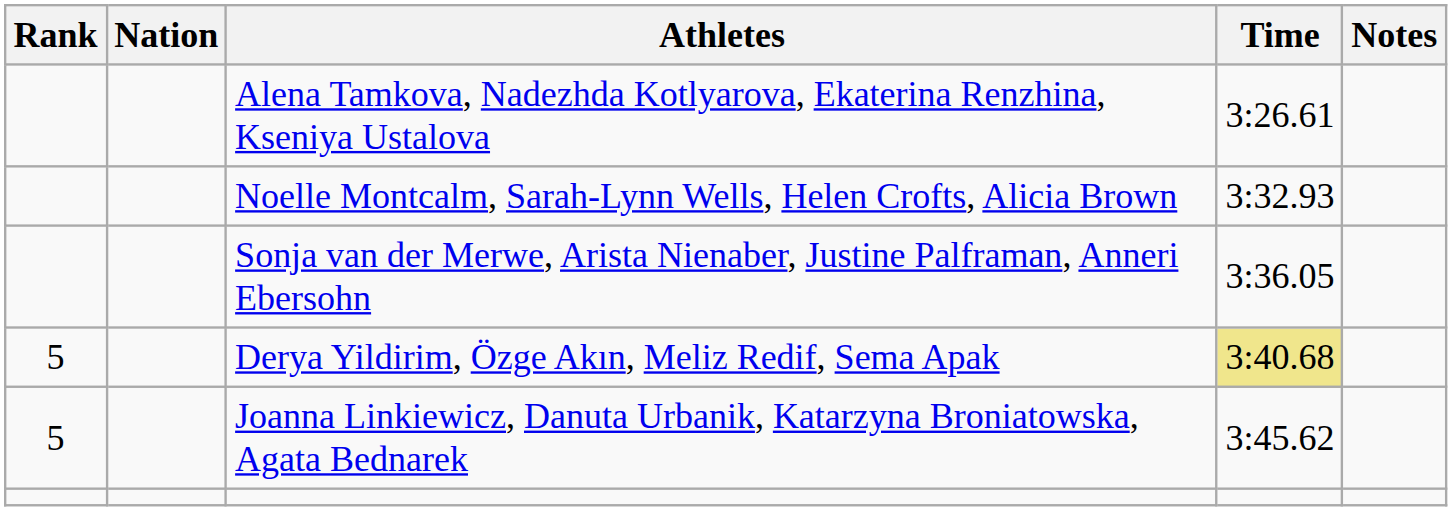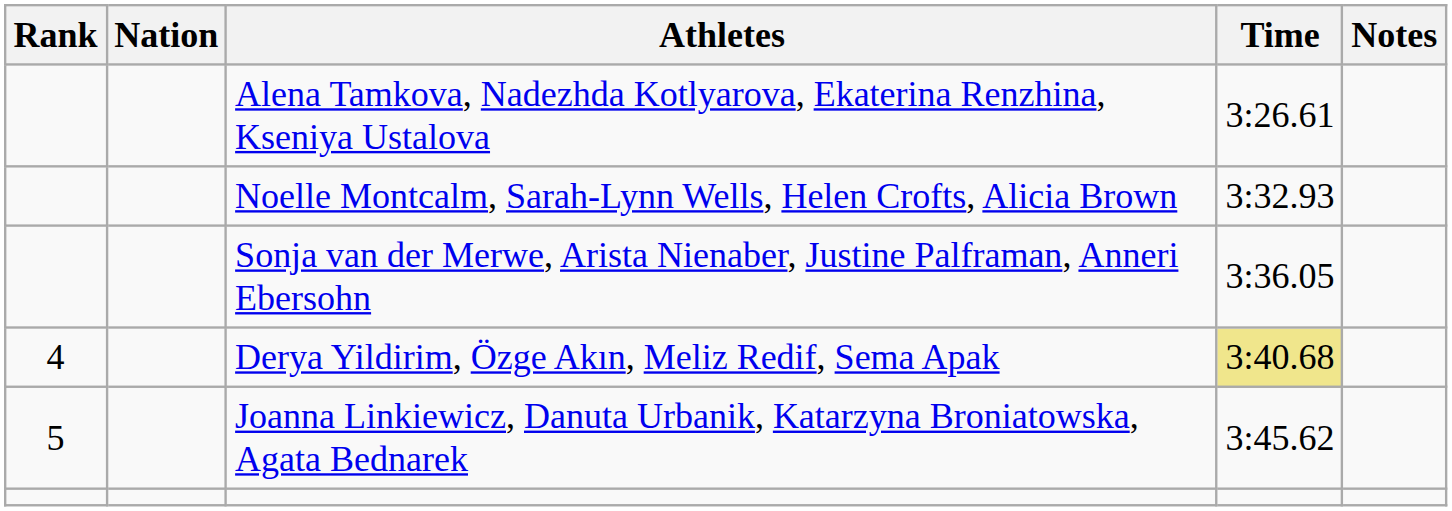 <table class="wikitable sortable" style="text-align:center;font-size:95%">
 <tr>
 <th>Rank</th>
 <th>Nation</th>
 <th>Athletes</th>
 <th>Time</th>
 <th>Notes</th>
 </tr>
 <tr>
 <td></td>
 <td align=left></td>
 <td align=left><a href='#'>Alena Tamkova</a>, <a href='#'>Nadezhda Kotlyarova</a>, <a href='#'>Ekaterina Renzhina</a>, <a href='#'>Kseniya Ustalova</a></td>
 <td>3:26.61</td>
 <td></td>
 </tr>
 <tr>
 <td></td>
 <td align=left></td>
 <td align=left><a href='#'>Noelle Montcalm</a>, <a href='#'>Sarah-Lynn Wells</a>, <a href='#'>Helen Crofts</a>, <a href='#'>Alicia Brown</a></td>
 <td>3:32.93</td>
 <td></td>
 </tr>
 <tr>
 <td></td>
 <td align=left></td>
 <td align=left><a href='#'>Sonja van der Merwe</a>, <a href='#'>Arista Nienaber</a>, <a href='#'>Justine Palframan</a>, <a href='#'>Anneri Ebersohn</a></td>
 <td>3:36.05</td>
 <td></td>
 </tr>
 <tr>
-<td>5</td>
+<td>4</td>
 <td align=left></td>
 <td align=left><a href='#'>Derya Yildirim</a>, <a href='#'>Özge Akın</a>, <a href='#'>Meliz Redif</a>, <a href='#'>Sema Apak</a></td>
 <td style="background: khaki;">3:40.68</td>
 <td></td>
 </tr>
 <tr>
 <td>5</td>
 <td align=left></td>
 <td align=left><a href='#'>Joanna Linkiewicz</a>, <a href='#'>Danuta Urbanik</a>, <a href='#'>Katarzyna Broniatowska</a>, <a href='#'>Agata Bednarek</a></td>
 <td>3:45.62</td>
 <td></td>
 </tr>
 <tr>
 <td></td>
 <td align=left></td>
 <td align=left></td>
 <td></td>
 <td></td>
 </tr>
 </table>
